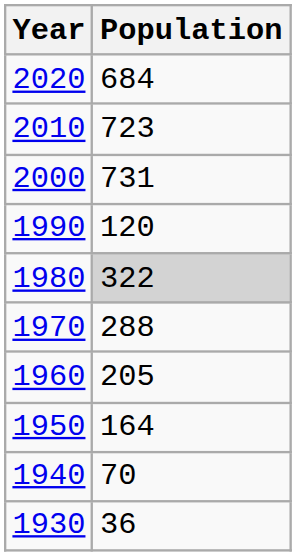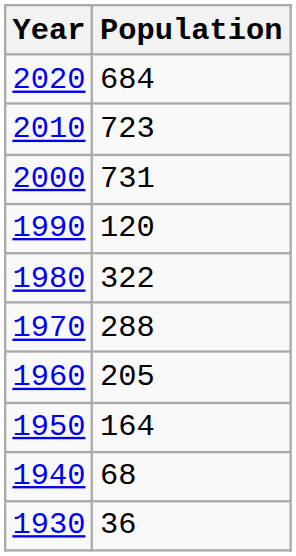 <table class="wikitable">
 <tr>
 <th>Year</th>
 <th>Population</th>
 </tr>
 <tr>
 <td><a href='#'>2020</a></td>
 <td>684</td>
 </tr>
 <tr>
 <td><a href='#'>2010</a></td>
 <td>723</td>
 </tr>
 <tr>
 <td><a href='#'>2000</a></td>
 <td>731</td>
 </tr>
 <tr>
 <td><a href='#'>1990</a></td>
 <td>120</td>
 </tr>
 <tr>
 <td><a href='#'>1980</a></td>
-<td style="background: lightgrey;">322</td>
+<td>322</td>
 </tr>
 <tr>
 <td><a href='#'>1970</a></td>
 <td>288</td>
 </tr>
 <tr>
 <td><a href='#'>1960</a></td>
 <td>205</td>
 </tr>
 <tr>
 <td><a href='#'>1950</a></td>
 <td>164</td>
 </tr>
 <tr>
 <td><a href='#'>1940</a></td>
-<td>70</td>
+<td>68</td>
 </tr>
 <tr>
 <td><a href='#'>1930</a></td>
 <td>36</td>
 </tr>
 </table>
